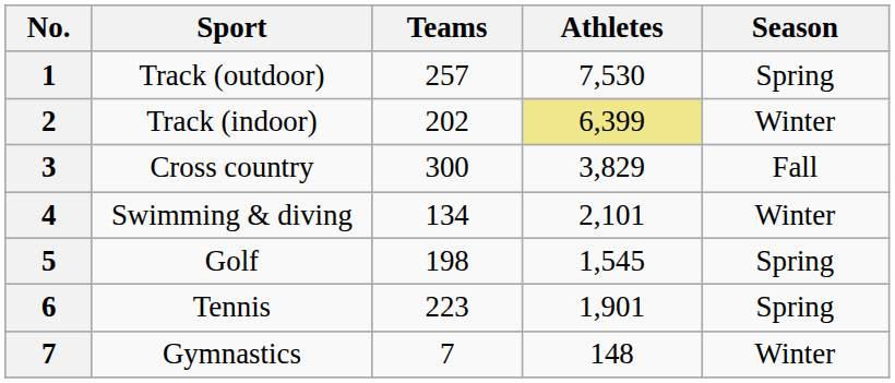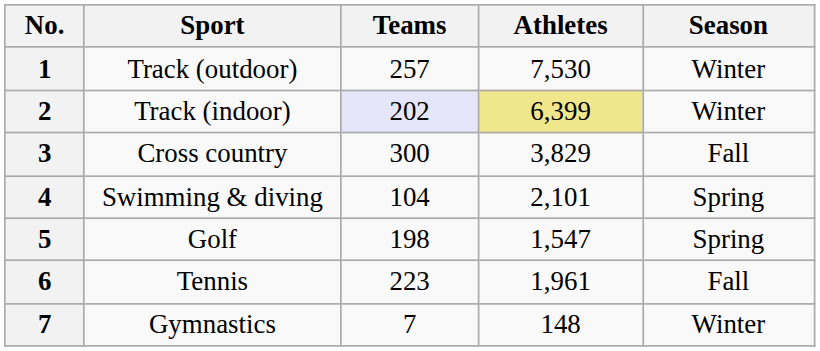 <table class="wikitable sortable" style="text-align: center;">
 <tr>
 <th width=40>No.</th>
 <th width=145>Sport</th>
 <th width=75>Teams</th>
 <th width=90>Athletes</th>
 <th width=95>Season</th>
 </tr>
 <tr>
 <th>1</th>
 <td>Track (outdoor)</td>
 <td>257</td>
 <td>7,530</td>
-<td>Spring</td>
+<td>Winter</td>
 </tr>
 <tr>
 <th>2</th>
 <td>Track (indoor)</td>
-<td>202</td>
+<td style="background: lavender;">202</td>
 <td style="background: khaki;">6,399</td>
 <td>Winter</td>
 </tr>
 <tr>
 <th>3</th>
 <td>Cross country</td>
 <td>300</td>
 <td>3,829</td>
 <td>Fall</td>
 </tr>
 <tr>
 <th>4</th>
 <td>Swimming & diving</td>
-<td>134</td>
+<td>104</td>
 <td>2,101</td>
-<td>Winter</td>
+<td>Spring</td>
 </tr>
 <tr>
 <th>5</th>
 <td>Golf</td>
 <td>198</td>
-<td>1,545</td>
+<td>1,547</td>
 <td>Spring</td>
 </tr>
 <tr>
 <th>6</th>
 <td>Tennis</td>
 <td>223</td>
-<td>1,901</td>
-<td>Spring</td>
+<td>1,961</td>
+<td>Fall</td>
 </tr>
 <tr>
 <th>7</th>
 <td>Gymnastics</td>
 <td>7</td>
 <td>148</td>
 <td>Winter</td>
 </tr>
 </table>
